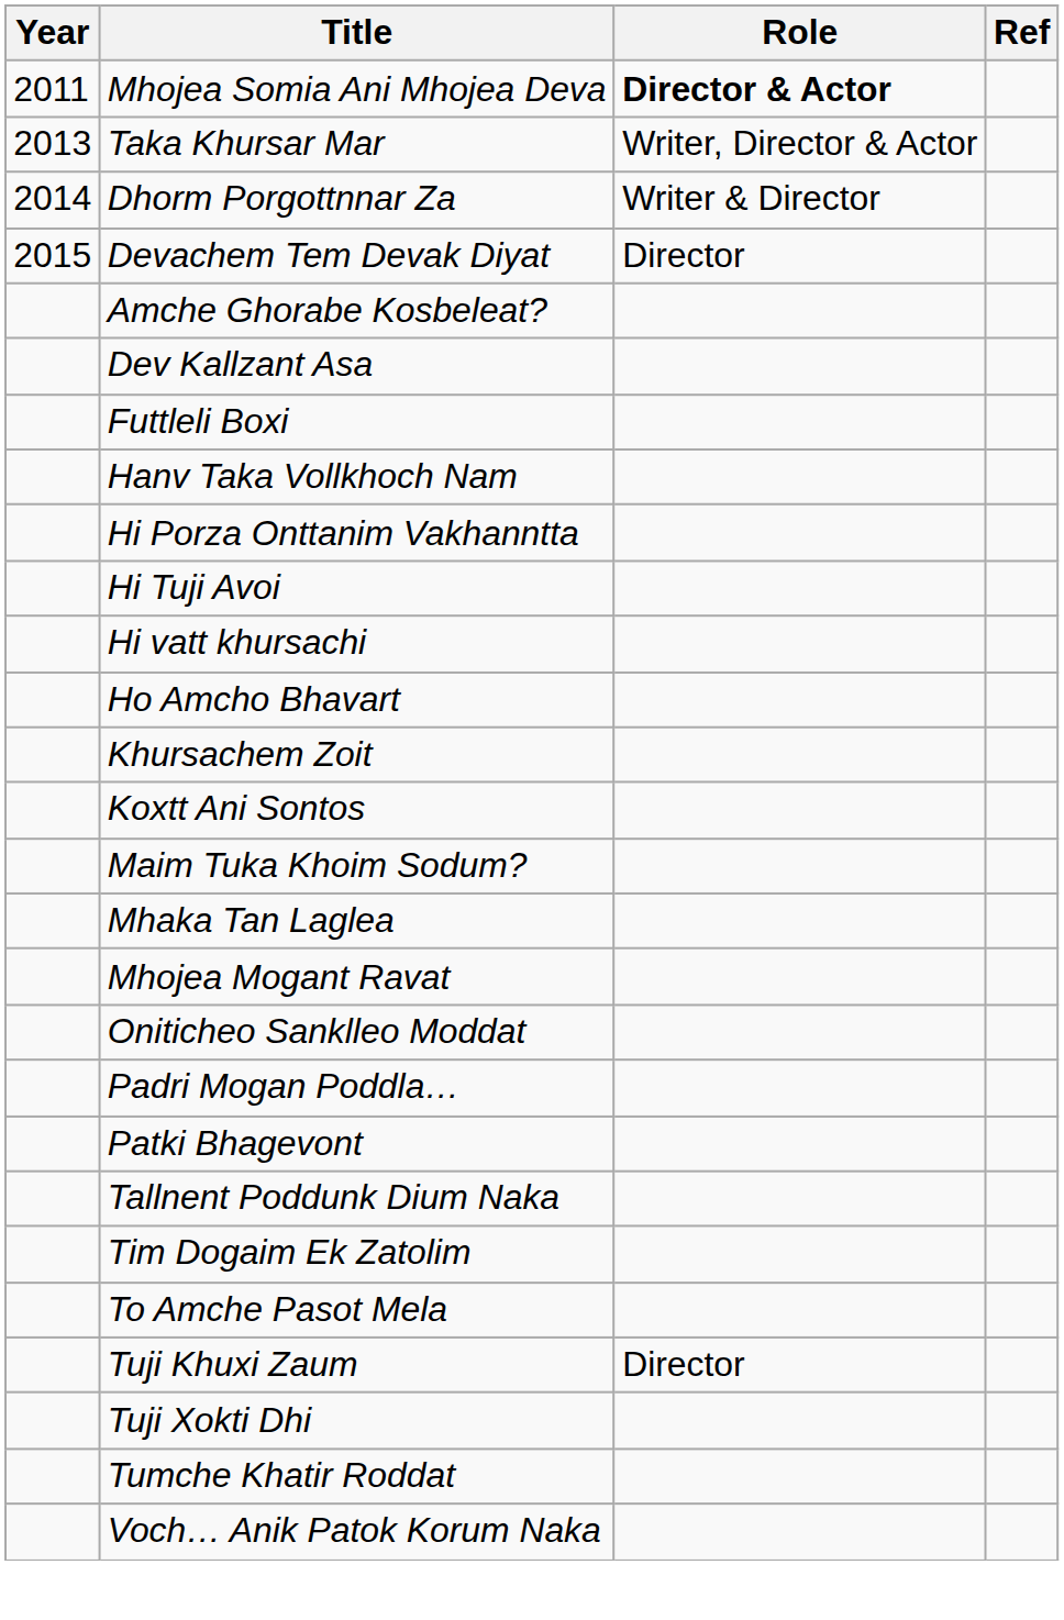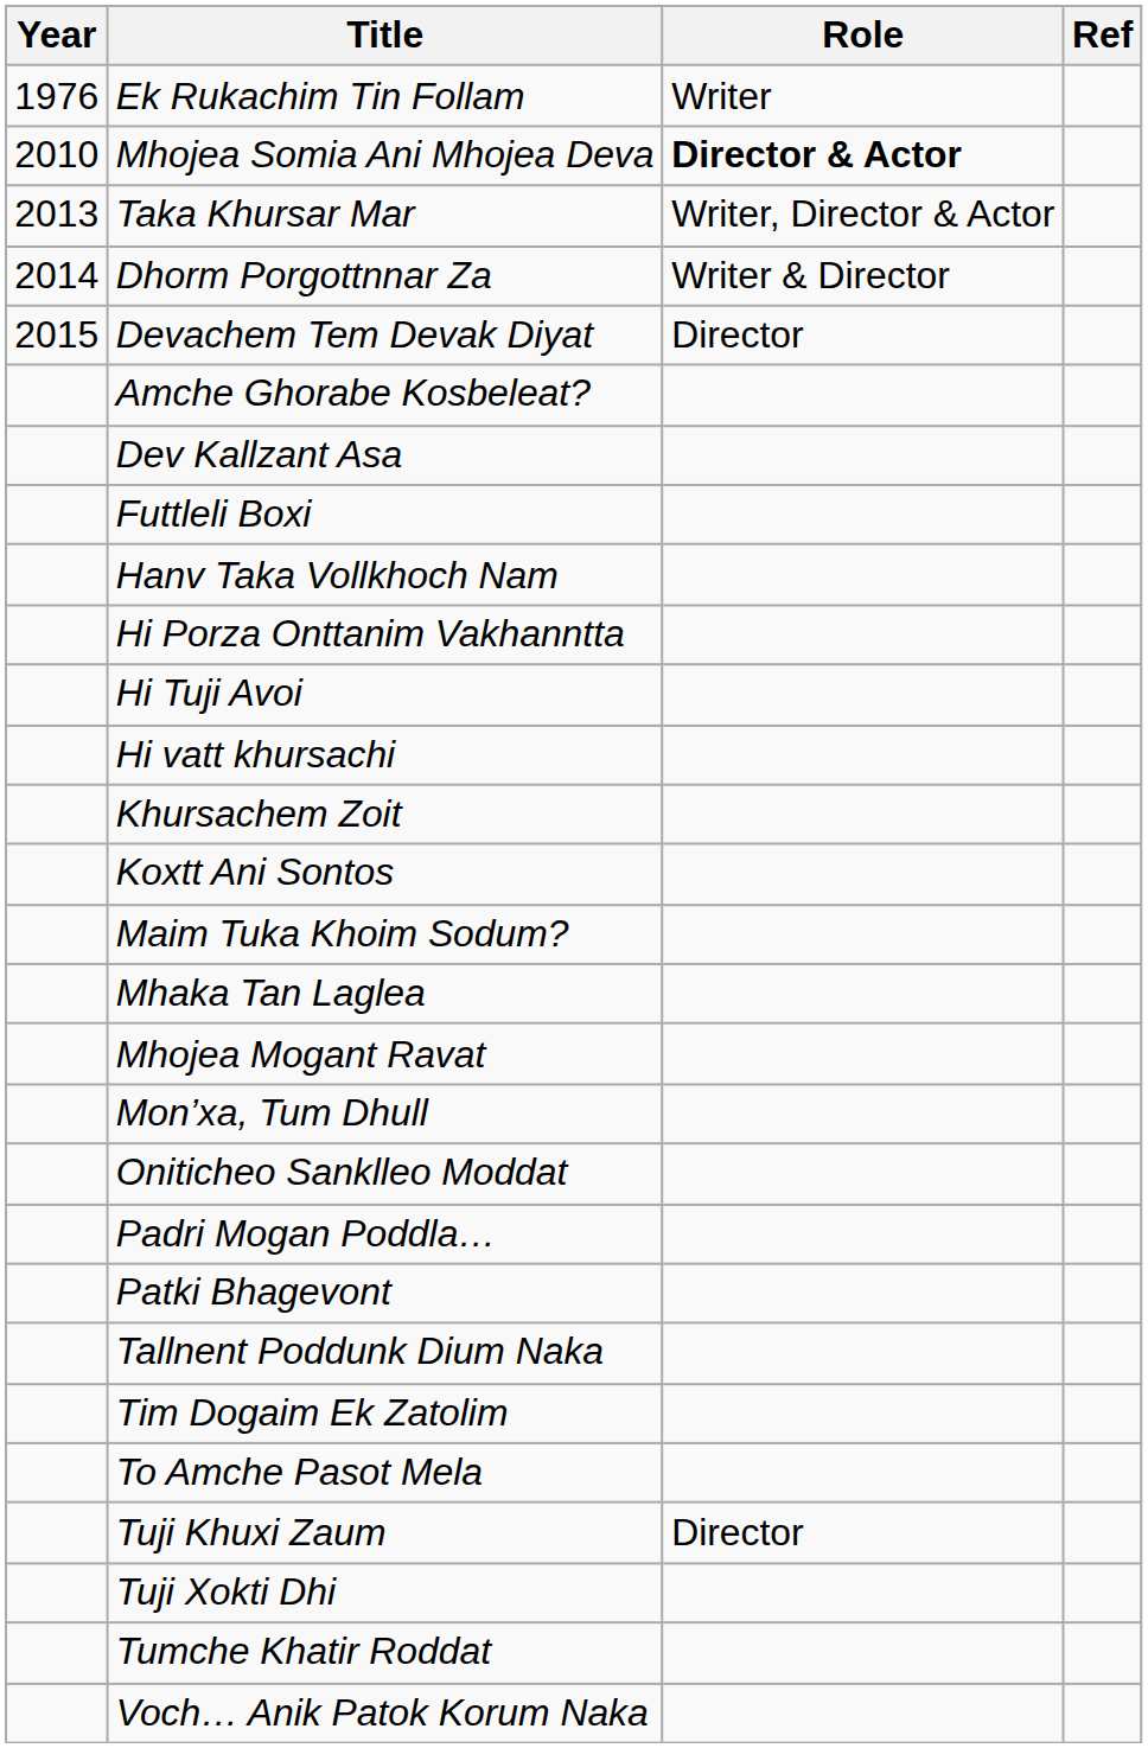 <table class="wikitable sortable">
 <tr>
 <th>Year</th>
 <th>Title</th>
 <th>Role</th>
 <th>Ref</th>
 </tr>
 <tr>
-<td>2011</td>
+<td>1976</td>
+<td><em>Ek Rukachim Tin Follam</em></td>
+<td>Writer</td>
+<td></td>
+</tr>
+<tr>
+<td>2010</td>
 <td><em>Mhojea Somia Ani Mhojea Deva</em></td>
 <td><strong>Director & Actor</strong></td>
 <td></td>
 </tr>
 <tr>
 <td>2013</td>
 <td><em>Taka Khursar Mar</em></td>
 <td>Writer, Director & Actor</td>
 <td></td>
 </tr>
 <tr>
 <td>2014</td>
 <td><em>Dhorm Porgottnnar Za</em></td>
 <td>Writer & Director</td>
 <td></td>
 </tr>
 <tr>
 <td>2015</td>
 <td><em>Devachem Tem Devak Diyat</em></td>
 <td>Director</td>
 <td></td>
 </tr>
 <tr>
 <td></td>
 <td><em>Amche Ghorabe Kosbeleat?</em></td>
 <td></td>
 <td></td>
 </tr>
 <tr>
 <td></td>
 <td><em>Dev Kallzant Asa</em></td>
 <td></td>
 <td></td>
 </tr>
 <tr>
 <td></td>
 <td><em>Futtleli Boxi</em></td>
 <td></td>
 <td></td>
 </tr>
 <tr>
 <td></td>
 <td><em>Hanv Taka Vollkhoch Nam</em></td>
 <td></td>
 <td></td>
 </tr>
 <tr>
 <td></td>
 <td><em>Hi Porza Onttanim Vakhanntta</em></td>
 <td></td>
 <td></td>
 </tr>
 <tr>
 <td></td>
 <td><em>Hi Tuji Avoi</em></td>
 <td></td>
 <td></td>
 </tr>
 <tr>
 <td></td>
 <td><em>Hi vatt khursachi</em></td>
 <td></td>
 <td></td>
 </tr>
 <tr>
 <td></td>
-<td><em>Ho Amcho Bhavart</em></td>
-<td></td>
-<td></td>
-</tr>
-<tr>
-<td></td>
 <td><em>Khursachem Zoit</em></td>
 <td></td>
 <td></td>
 </tr>
 <tr>
 <td></td>
 <td><em>Koxtt Ani Sontos</em></td>
 <td></td>
 <td></td>
 </tr>
 <tr>
 <td></td>
 <td><em>Maim Tuka Khoim Sodum?</em></td>
 <td></td>
 <td></td>
 </tr>
 <tr>
 <td></td>
 <td><em>Mhaka Tan Laglea</em></td>
 <td></td>
 <td></td>
 </tr>
 <tr>
 <td></td>
 <td><em>Mhojea Mogant Ravat</em></td>
+<td></td>
+<td></td>
+</tr>
+<tr>
+<td></td>
+<td><em>Mon’xa, Tum Dhull</em></td>
 <td></td>
 <td></td>
 </tr>
 <tr>
 <td></td>
 <td><em>Oniticheo Sanklleo Moddat</em></td>
 <td></td>
 <td></td>
 </tr>
 <tr>
 <td></td>
 <td><em>Padri Mogan Poddla…</em></td>
 <td></td>
 <td></td>
 </tr>
 <tr>
 <td></td>
 <td><em>Patki Bhagevont</em></td>
 <td></td>
 <td></td>
 </tr>
 <tr>
 <td></td>
 <td><em>Tallnent Poddunk Dium Naka</em></td>
 <td></td>
 <td></td>
 </tr>
 <tr>
 <td></td>
 <td><em>Tim Dogaim Ek Zatolim</em></td>
 <td></td>
 <td></td>
 </tr>
 <tr>
 <td></td>
 <td><em>To Amche Pasot Mela</em></td>
 <td></td>
 <td></td>
 </tr>
 <tr>
 <td></td>
 <td><em>Tuji Khuxi Zaum</em></td>
 <td>Director</td>
 <td></td>
 </tr>
 <tr>
 <td></td>
 <td><em>Tuji Xokti Dhi</em></td>
 <td></td>
 <td></td>
 </tr>
 <tr>
 <td></td>
 <td><em>Tumche Khatir Roddat</em></td>
 <td></td>
 <td></td>
 </tr>
 <tr>
 <td></td>
 <td><em>Voch… Anik Patok Korum Naka</em></td>
 <td></td>
 <td></td>
 </tr>
 </table>
